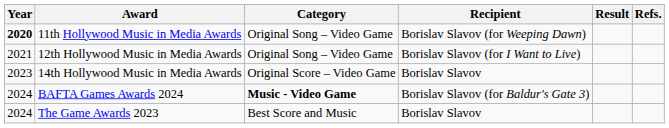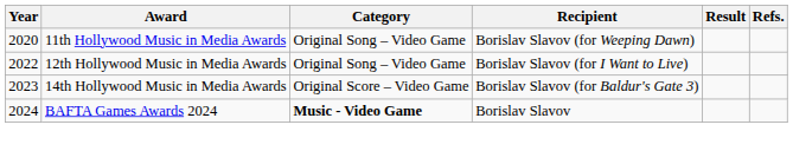 <table class="wikitable sortable">
 <tr>
 <th>Year</th>
 <th>Award</th>
 <th>Category</th>
 <th>Recipient</th>
 <th>Result</th>
 <th class="unsortable">Refs.</th>
 </tr>
 <tr>
-<td style="text-align:center;"><strong>2020</strong></td>
+<td style="text-align:center;">2020</td>
 <td>11th <a href='#'>Hollywood Music in Media Awards</a></td>
 <td>Original Song – Video Game</td>
 <td>Borislav Slavov (for <em>Weeping Dawn</em>)</td>
 <td></td>
 <td style="text-align:center;"></td>
 </tr>
 <tr>
-<td style="text-align:center;">2021</td>
+<td style="text-align:center;">2022</td>
 <td>12th Hollywood Music in Media Awards</td>
 <td>Original Song – Video Game</td>
 <td>Borislav Slavov (for <em>I Want to Live</em>)</td>
 <td></td>
 <td style="text-align:center;"></td>
 </tr>
 <tr>
 <td style="text-align:center;">2023</td>
 <td>14th Hollywood Music in Media Awards</td>
 <td>Original Score – Video Game</td>
-<td>Borislav Slavov</td>
+<td>Borislav Slavov (for <em>Baldur's Gate 3</em>)</td>
 <td></td>
 <td style="text-align:center;"></td>
 </tr>
 <tr>
 <td style="text-align:center;">2024</td>
 <td><a href='#'>BAFTA Games Awards</a> 2024</td>
 <td><strong>Music - Video Game</strong></td>
-<td>Borislav Slavov (for <em>Baldur's Gate 3</em>)</td>
-<td></td>
-<td style="text-align:center;"></td>
-</tr>
-<tr>
-<td style="text-align:center;">2024</td>
-<td><a href='#'>The Game Awards</a> 2023</td>
-<td>Best Score and Music</td>
 <td>Borislav Slavov</td>
 <td></td>
 <td style="text-align:center;"></td>
 </tr>
 </table>
